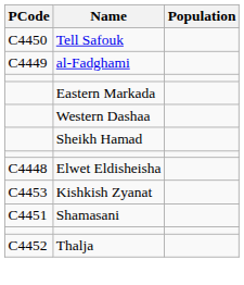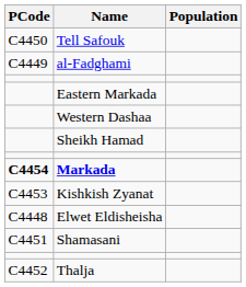 <table class="wikitable sortable">
 <tr>
 <th>PCode</th>
 <th>Name</th>
 <th>Population</th>
 </tr>
 <tr>
 <td>C4450</td>
 <td><a href='#'>Tell Safouk</a></td>
 <td align=right></td>
 </tr>
 <tr>
 <td>C4449</td>
 <td><a href='#'>al-Fadghami</a></td>
 <td align=right></td>
 </tr>
 <tr>
 <td></td>
 <td></td>
 <td align=right></td>
 </tr>
 <tr>
 <td></td>
 <td>Eastern Markada</td>
 <td align=right></td>
 </tr>
 <tr>
 <td></td>
 <td>Western Dashaa</td>
 <td align=right></td>
 </tr>
 <tr>
 <td></td>
 <td>Sheikh Hamad</td>
 <td align=right></td>
 </tr>
 <tr>
 <td></td>
 <td></td>
 <td align=right></td>
 </tr>
 <tr>
-<td>C4448</td>
-<td>Elwet Eldisheisha</td>
-<td align=right></td>
+<td><strong>C4454</strong></td>
+<td><strong><a href='#'>Markada</a></strong></td>
+<td align=right><strong></strong></td>
 </tr>
 <tr>
 <td>C4453</td>
 <td>Kishkish Zyanat</td>
+<td align=right></td>
+</tr>
+<tr>
+<td>C4448</td>
+<td>Elwet Eldisheisha</td>
 <td align=right></td>
 </tr>
 <tr>
 <td>C4451</td>
 <td>Shamasani</td>
 <td align=right></td>
 </tr>
 <tr>
 <td></td>
 <td></td>
 <td align=right></td>
 </tr>
 <tr>
 <td>C4452</td>
 <td>Thalja</td>
 <td align=right></td>
 </tr>
 </table>
